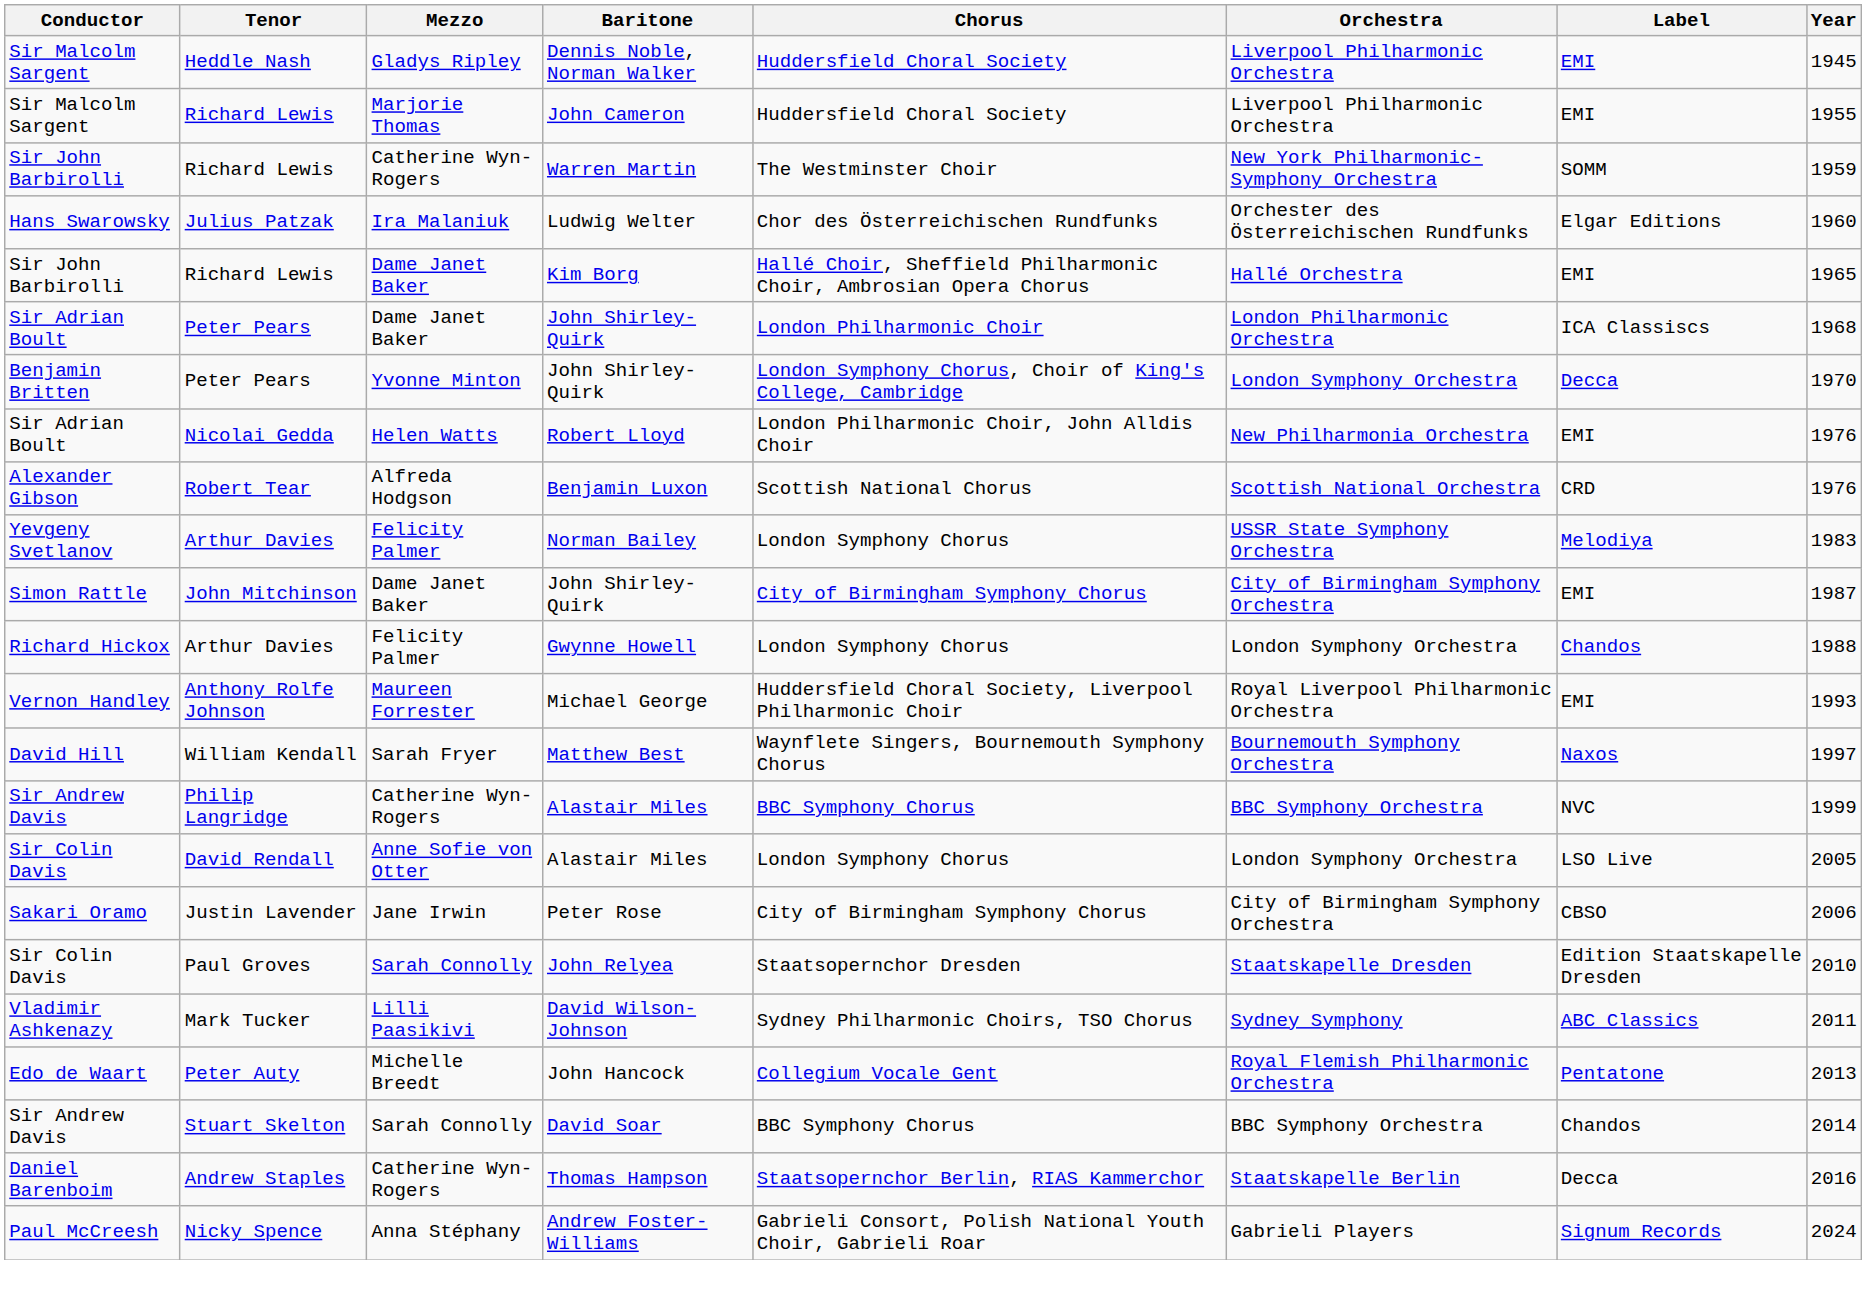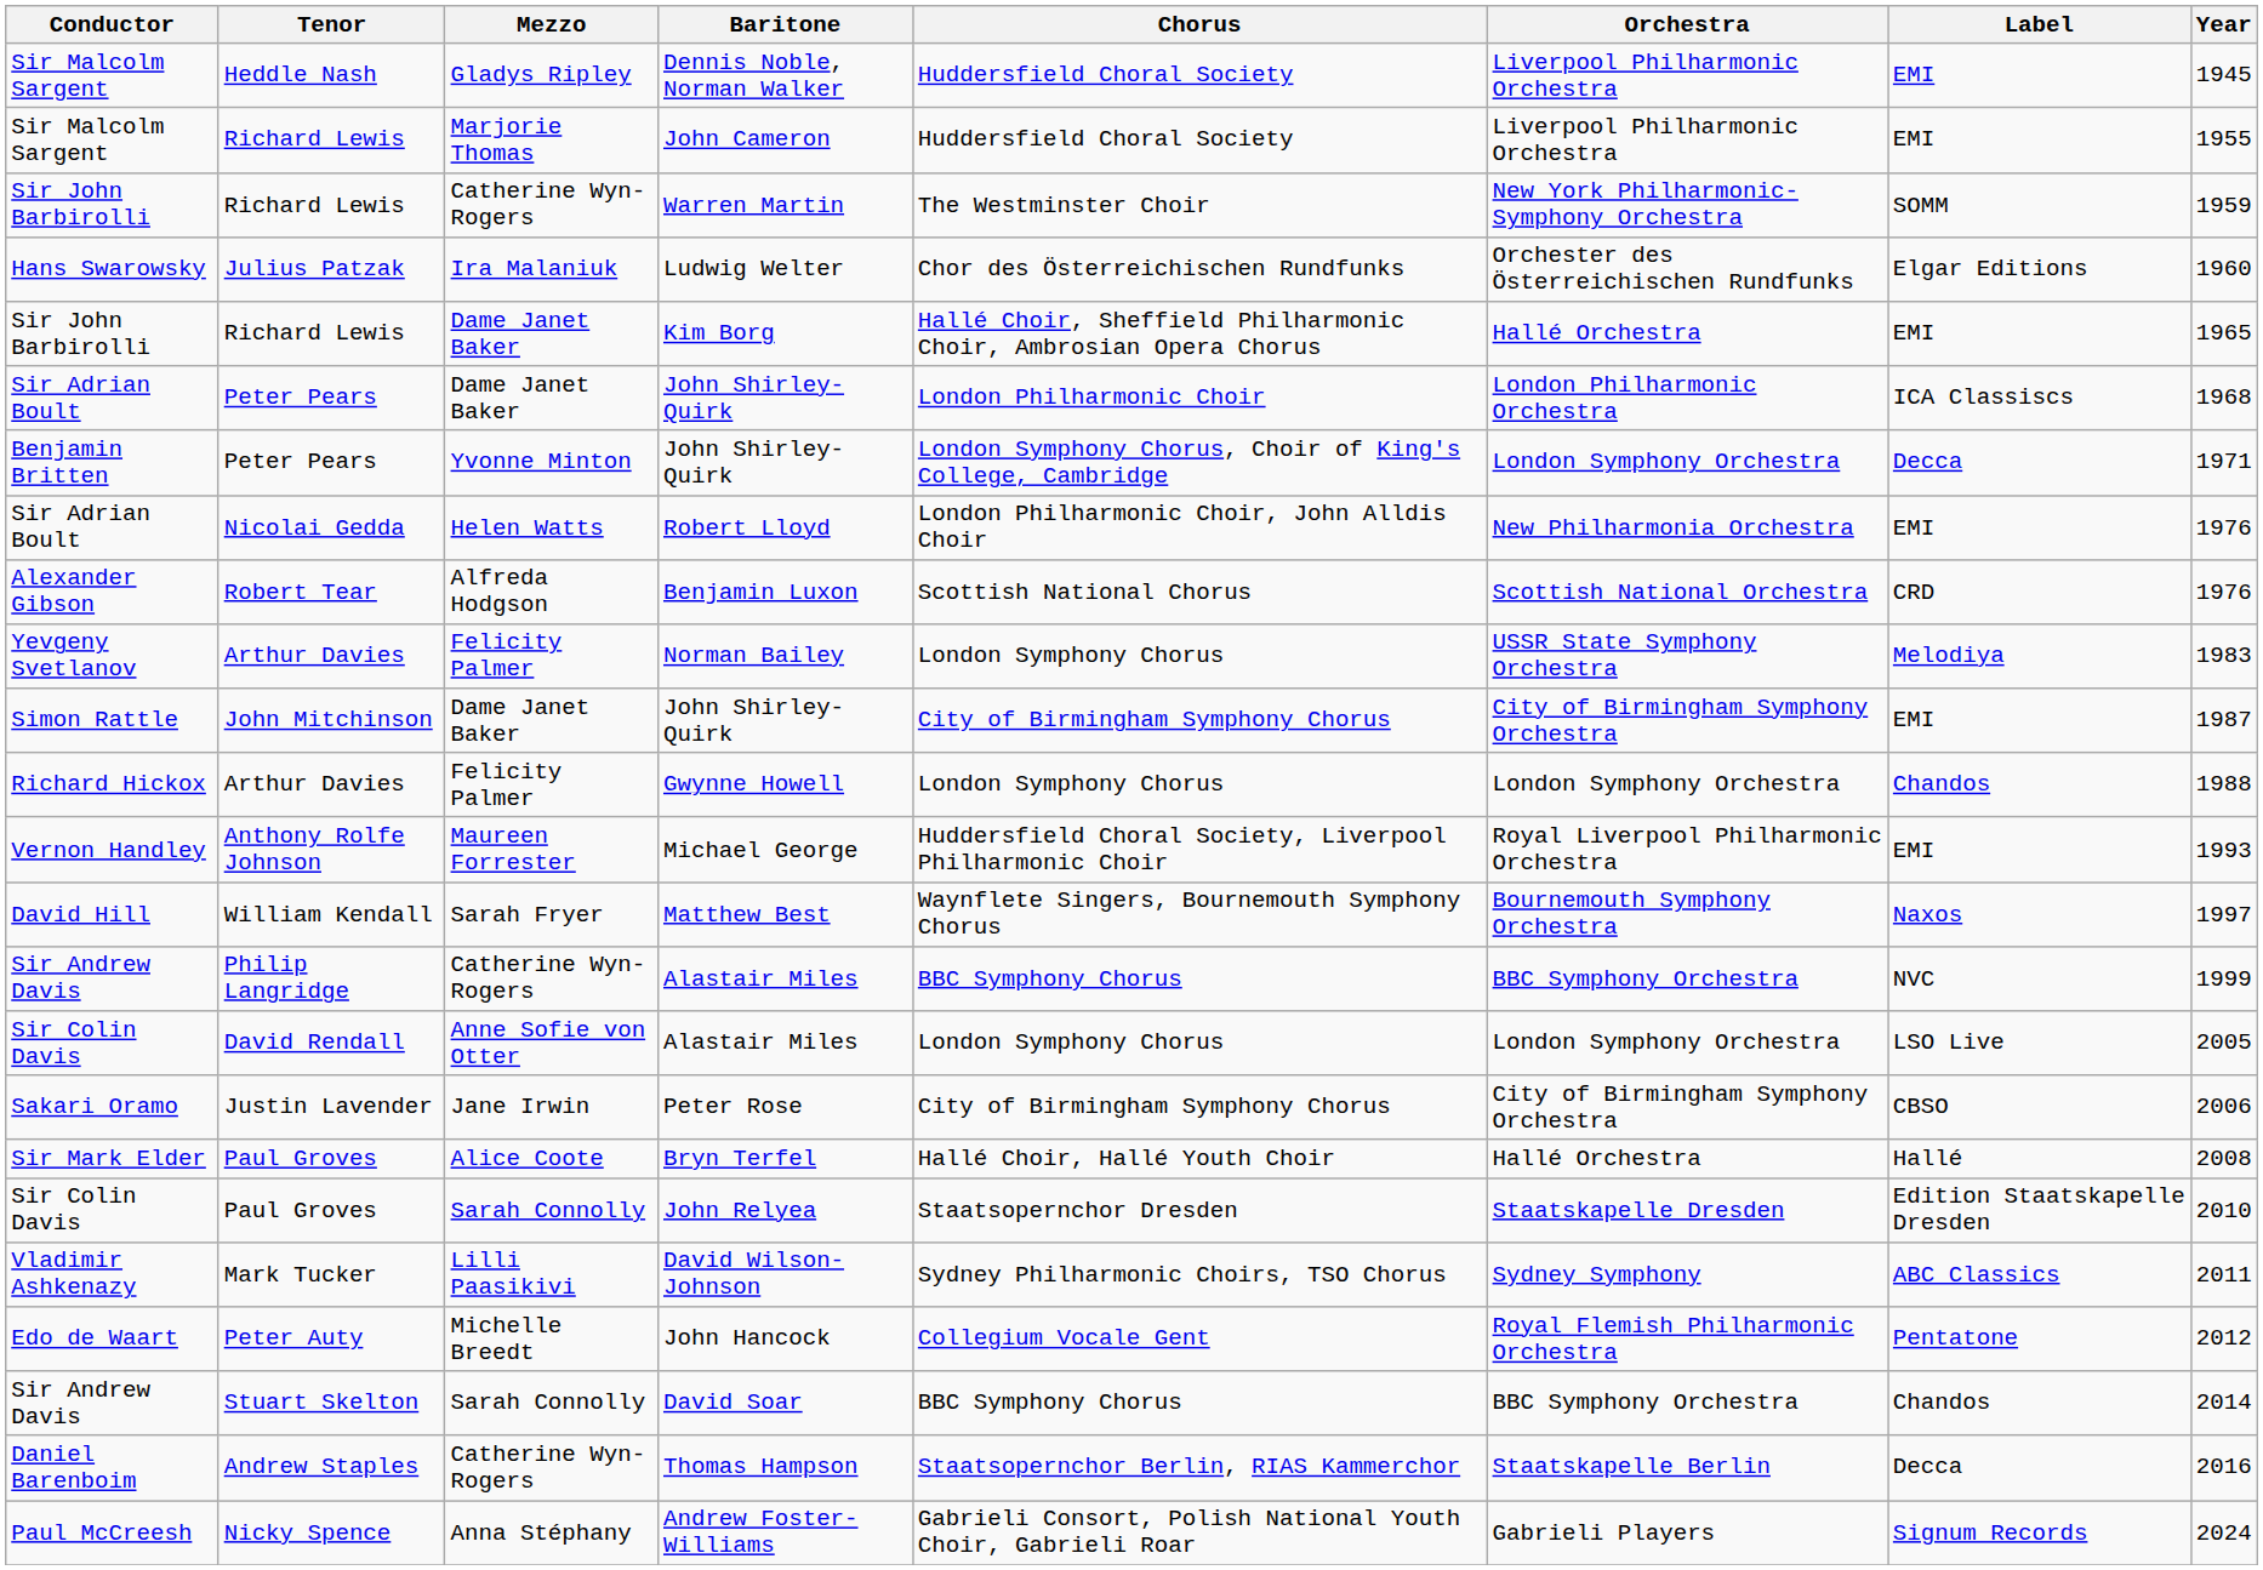 <table class="wikitable sortable plainrowheaders" style="text-align: left; margin-right: 0;">
 <tr>
 <th scope="col">Conductor</th>
 <th scope="col">Tenor</th>
 <th scope="col">Mezzo</th>
 <th scope="col">Baritone</th>
 <th scope="col">Chorus</th>
 <th scope="col">Orchestra</th>
 <th scope="col">Label</th>
 <th scope="col">Year</th>
 </tr>
 <tr>
 <td><a href='#'>Sir Malcolm Sargent</a></td>
 <td><a href='#'>Heddle Nash</a></td>
 <td><a href='#'>Gladys Ripley</a></td>
 <td><a href='#'>Dennis Noble</a>, <a href='#'>Norman Walker</a></td>
 <td><a href='#'>Huddersfield Choral Society</a></td>
 <td><a href='#'>Liverpool Philharmonic Orchestra</a></td>
 <td><a href='#'>EMI</a></td>
 <td>1945</td>
 </tr>
 <tr>
 <td>Sir Malcolm Sargent</td>
 <td><a href='#'>Richard Lewis</a></td>
 <td><a href='#'>Marjorie Thomas</a></td>
 <td><a href='#'>John Cameron</a></td>
 <td>Huddersfield Choral Society</td>
 <td>Liverpool Philharmonic Orchestra</td>
 <td>EMI</td>
 <td>1955</td>
 </tr>
 <tr>
 <td><a href='#'>Sir John Barbirolli</a></td>
 <td>Richard Lewis</td>
 <td>Catherine Wyn-Rogers</td>
 <td><a href='#'>Warren Martin</a></td>
 <td>The Westminster Choir</td>
 <td><a href='#'>New York Philharmonic-Symphony Orchestra</a></td>
 <td>SOMM</td>
 <td>1959</td>
 </tr>
 <tr>
 <td><a href='#'>Hans Swarowsky</a></td>
 <td><a href='#'>Julius Patzak</a></td>
 <td><a href='#'>Ira Malaniuk</a></td>
 <td>Ludwig Welter</td>
 <td>Chor des Österreichischen Rundfunks</td>
 <td>Orchester des Österreichischen Rundfunks</td>
 <td>Elgar Editions</td>
 <td>1960</td>
 </tr>
 <tr>
 <td>Sir John Barbirolli</td>
 <td>Richard Lewis</td>
 <td><a href='#'>Dame Janet Baker</a></td>
 <td><a href='#'>Kim Borg</a></td>
 <td><a href='#'>Hallé Choir</a>, Sheffield Philharmonic Choir, Ambrosian Opera Chorus</td>
 <td><a href='#'>Hallé Orchestra</a></td>
 <td>EMI</td>
 <td>1965</td>
 </tr>
 <tr>
 <td><a href='#'>Sir Adrian Boult</a></td>
 <td><a href='#'>Peter Pears</a></td>
 <td>Dame Janet Baker</td>
 <td><a href='#'>John Shirley-Quirk</a></td>
 <td><a href='#'>London Philharmonic Choir</a></td>
 <td><a href='#'>London Philharmonic Orchestra</a></td>
 <td>ICA Classiscs</td>
 <td>1968</td>
 </tr>
 <tr>
 <td><a href='#'>Benjamin Britten</a></td>
 <td>Peter Pears</td>
 <td><a href='#'>Yvonne Minton</a></td>
 <td>John Shirley-Quirk</td>
 <td><a href='#'>London Symphony Chorus</a>, Choir of <a href='#'>King's College, Cambridge</a></td>
 <td><a href='#'>London Symphony Orchestra</a></td>
 <td><a href='#'>Decca</a></td>
-<td>1970</td>
+<td>1971</td>
 </tr>
 <tr>
 <td>Sir Adrian Boult</td>
 <td><a href='#'>Nicolai Gedda</a></td>
 <td><a href='#'>Helen Watts</a></td>
 <td><a href='#'>Robert Lloyd</a></td>
 <td>London Philharmonic Choir, John Alldis Choir</td>
 <td><a href='#'>New Philharmonia Orchestra</a></td>
 <td>EMI</td>
 <td>1976</td>
 </tr>
 <tr>
 <td><a href='#'>Alexander Gibson</a></td>
 <td><a href='#'>Robert Tear</a></td>
 <td>Alfreda Hodgson</td>
 <td><a href='#'>Benjamin Luxon</a></td>
 <td>Scottish National Chorus</td>
 <td><a href='#'>Scottish National Orchestra</a></td>
 <td>CRD</td>
 <td>1976</td>
 </tr>
 <tr>
 <td><a href='#'>Yevgeny Svetlanov</a></td>
 <td><a href='#'>Arthur Davies</a></td>
 <td><a href='#'>Felicity Palmer</a></td>
 <td><a href='#'>Norman Bailey</a></td>
 <td>London Symphony Chorus</td>
 <td><a href='#'>USSR State Symphony Orchestra</a></td>
 <td><a href='#'>Melodiya</a></td>
 <td>1983</td>
 </tr>
 <tr>
 <td><a href='#'>Simon Rattle</a></td>
 <td><a href='#'>John Mitchinson</a></td>
 <td>Dame Janet Baker</td>
 <td>John Shirley-Quirk</td>
 <td><a href='#'>City of Birmingham Symphony Chorus</a></td>
 <td><a href='#'>City of Birmingham Symphony Orchestra</a></td>
 <td>EMI</td>
 <td>1987</td>
 </tr>
 <tr>
 <td><a href='#'>Richard Hickox</a></td>
 <td>Arthur Davies</td>
 <td>Felicity Palmer</td>
 <td><a href='#'>Gwynne Howell</a></td>
 <td>London Symphony Chorus</td>
 <td>London Symphony Orchestra</td>
 <td><a href='#'>Chandos</a></td>
 <td>1988</td>
 </tr>
 <tr>
 <td><a href='#'>Vernon Handley</a></td>
 <td><a href='#'>Anthony Rolfe Johnson</a></td>
 <td><a href='#'>Maureen Forrester</a></td>
 <td>Michael George</td>
 <td>Huddersfield Choral Society, Liverpool Philharmonic Choir</td>
 <td>Royal Liverpool Philharmonic Orchestra</td>
 <td>EMI</td>
 <td>1993</td>
 </tr>
 <tr>
 <td><a href='#'>David Hill</a></td>
 <td>William Kendall</td>
 <td>Sarah Fryer</td>
 <td><a href='#'>Matthew Best</a></td>
 <td>Waynflete Singers, Bournemouth Symphony Chorus</td>
 <td><a href='#'>Bournemouth Symphony Orchestra</a></td>
 <td><a href='#'>Naxos</a></td>
 <td>1997</td>
 </tr>
 <tr>
 <td><a href='#'>Sir Andrew Davis</a></td>
 <td><a href='#'>Philip Langridge</a></td>
 <td>Catherine Wyn-Rogers</td>
 <td><a href='#'>Alastair Miles</a></td>
 <td><a href='#'>BBC Symphony Chorus</a></td>
 <td><a href='#'>BBC Symphony Orchestra</a></td>
 <td>NVC</td>
 <td>1999</td>
 </tr>
 <tr>
 <td><a href='#'>Sir Colin Davis</a></td>
 <td><a href='#'>David Rendall</a></td>
 <td><a href='#'>Anne Sofie von Otter</a></td>
 <td>Alastair Miles</td>
 <td>London Symphony Chorus</td>
 <td>London Symphony Orchestra</td>
 <td>LSO Live</td>
 <td>2005</td>
 </tr>
 <tr>
 <td><a href='#'>Sakari Oramo</a></td>
 <td>Justin Lavender</td>
 <td>Jane Irwin</td>
 <td>Peter Rose</td>
 <td>City of Birmingham Symphony Chorus</td>
 <td>City of Birmingham Symphony Orchestra</td>
 <td>CBSO</td>
 <td>2006</td>
 </tr>
 <tr>
+<td><a href='#'>Sir Mark Elder</a></td>
+<td><a href='#'>Paul Groves</a></td>
+<td><a href='#'>Alice Coote</a></td>
+<td><a href='#'>Bryn Terfel</a></td>
+<td>Hallé Choir, Hallé Youth Choir</td>
+<td>Hallé Orchestra</td>
+<td>Hallé</td>
+<td>2008</td>
+</tr>
+<tr>
 <td>Sir Colin Davis</td>
 <td>Paul Groves</td>
 <td><a href='#'>Sarah Connolly</a></td>
 <td><a href='#'>John Relyea</a></td>
 <td>Staatsopernchor Dresden</td>
 <td><a href='#'>Staatskapelle Dresden</a></td>
 <td>Edition Staatskapelle Dresden</td>
 <td>2010</td>
 </tr>
 <tr>
 <td><a href='#'>Vladimir Ashkenazy</a></td>
 <td>Mark Tucker</td>
 <td><a href='#'>Lilli Paasikivi</a></td>
 <td><a href='#'>David Wilson-Johnson</a></td>
 <td>Sydney Philharmonic Choirs, TSO Chorus</td>
 <td><a href='#'>Sydney Symphony</a></td>
 <td><a href='#'>ABC Classics</a></td>
 <td>2011</td>
 </tr>
 <tr>
 <td><a href='#'>Edo de Waart</a></td>
 <td><a href='#'>Peter Auty</a></td>
 <td>Michelle Breedt</td>
 <td>John Hancock</td>
 <td><a href='#'>Collegium Vocale Gent</a></td>
 <td><a href='#'>Royal Flemish Philharmonic Orchestra</a></td>
 <td><a href='#'>Pentatone</a></td>
-<td>2013</td>
+<td>2012</td>
 </tr>
 <tr>
 <td Andrew Davis>Sir Andrew Davis</td>
 <td><a href='#'>Stuart Skelton</a></td>
 <td>Sarah Connolly</td>
 <td><a href='#'>David Soar</a></td>
 <td>BBC Symphony Chorus</td>
 <td>BBC Symphony Orchestra</td>
 <td>Chandos</td>
 <td>2014</td>
 </tr>
 <tr>
 <td><a href='#'>Daniel Barenboim</a></td>
 <td><a href='#'>Andrew Staples</a></td>
 <td>Catherine Wyn-Rogers</td>
 <td><a href='#'>Thomas Hampson</a></td>
 <td><a href='#'>Staatsopernchor Berlin</a>, <a href='#'>RIAS Kammerchor</a></td>
 <td><a href='#'>Staatskapelle Berlin</a></td>
 <td>Decca</td>
 <td>2016</td>
 </tr>
 <tr>
 <td><a href='#'>Paul McCreesh</a></td>
 <td><a href='#'>Nicky Spence</a></td>
 <td>Anna Stéphany</td>
 <td><a href='#'>Andrew Foster-Williams</a></td>
 <td>Gabrieli Consort, Polish National Youth Choir, Gabrieli Roar</td>
 <td>Gabrieli Players</td>
 <td><a href='#'>Signum Records</a></td>
 <td>2024</td>
 </tr>
 </table>
